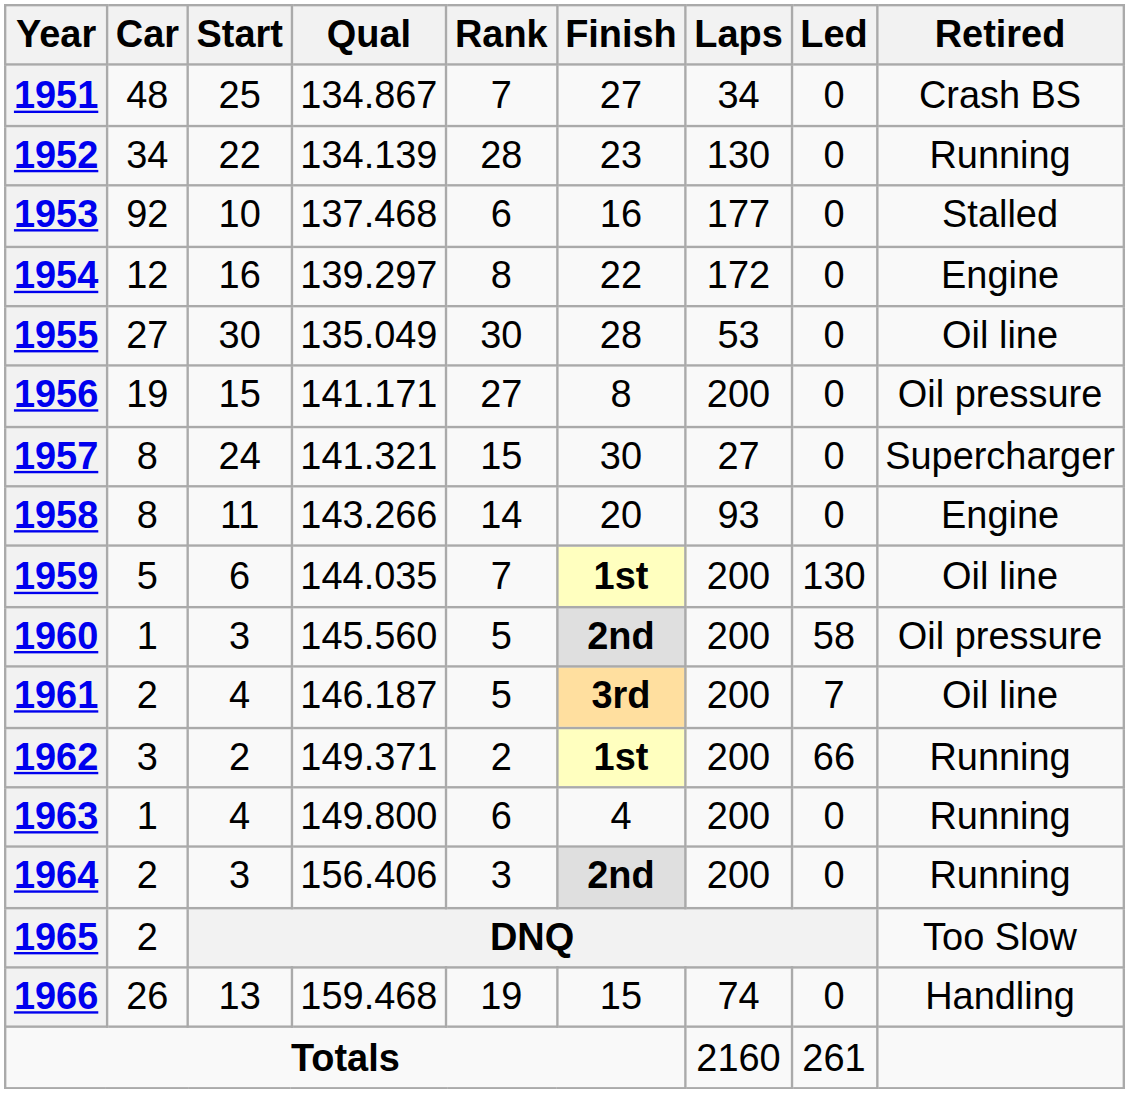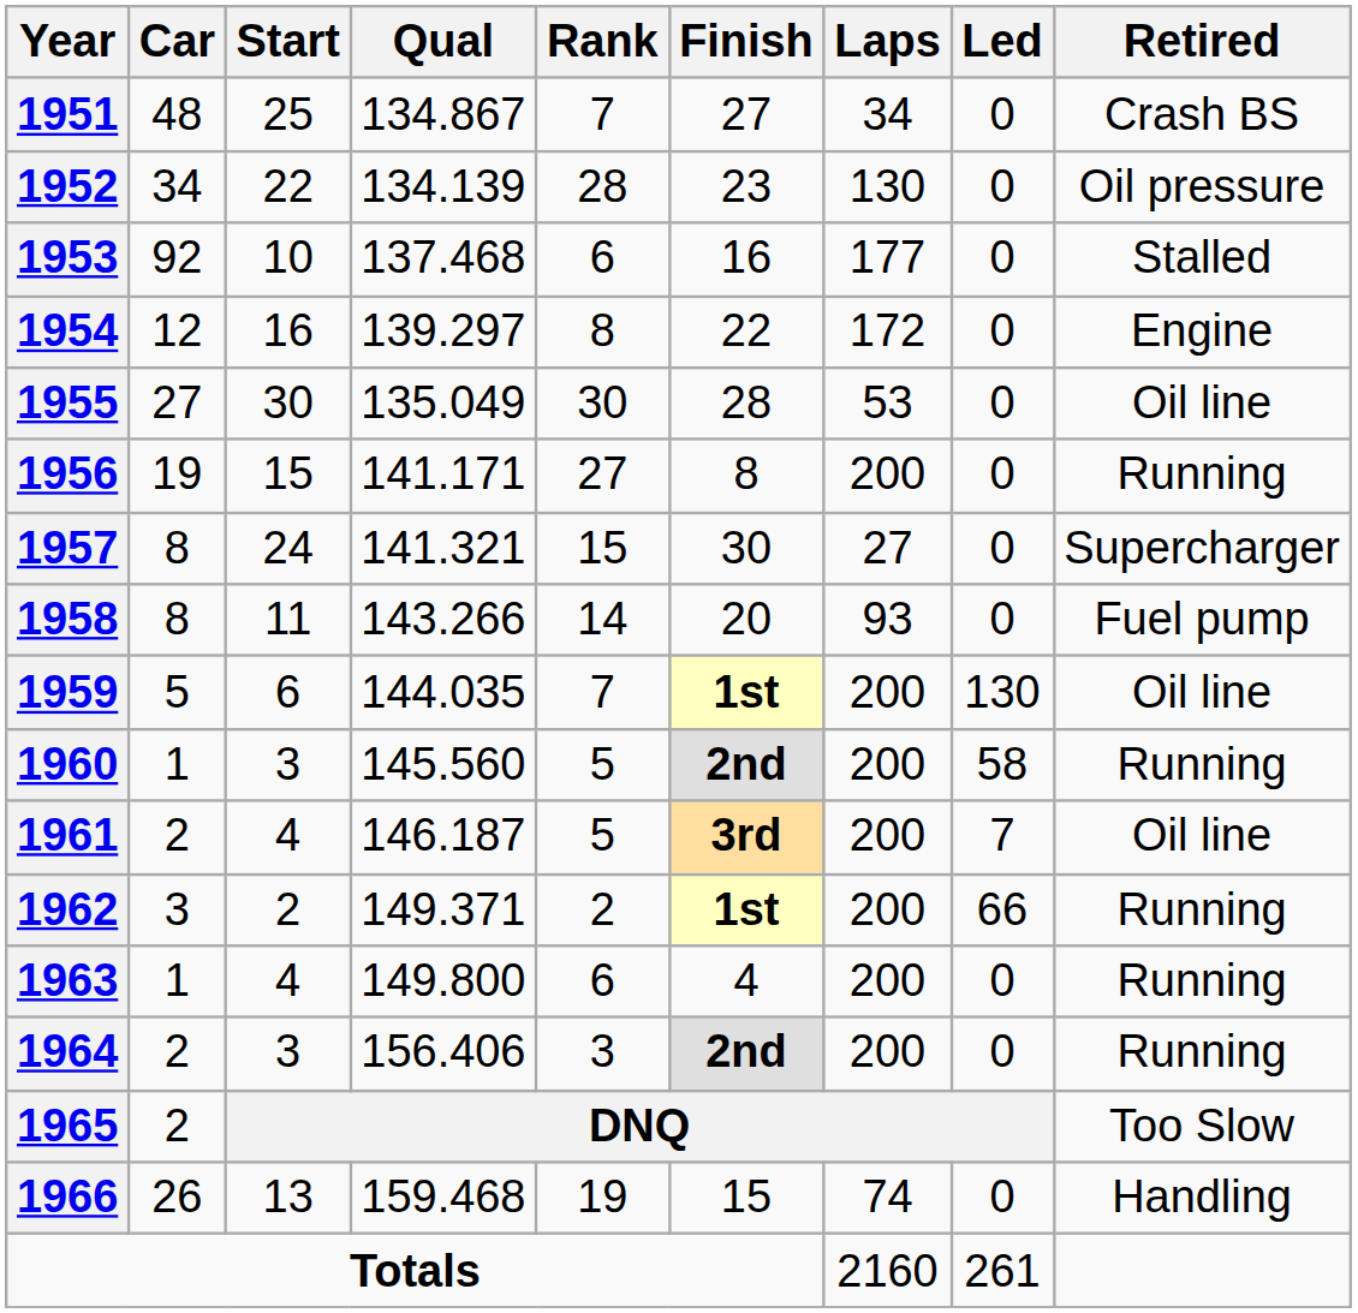 <table class="wikitable" style="text-align:center">
 <tr>
 <th>Year</th>
 <th>Car</th>
 <th>Start</th>
 <th>Qual</th>
 <th>Rank</th>
 <th>Finish</th>
 <th>Laps</th>
 <th>Led</th>
 <th>Retired</th>
 </tr>
 <tr>
 <th><a href='#'>1951</a></th>
 <td>48</td>
 <td>25</td>
 <td>134.867</td>
 <td>7</td>
 <td>27</td>
 <td>34</td>
 <td>0</td>
 <td>Crash BS</td>
 </tr>
 <tr>
 <th><a href='#'>1952</a></th>
 <td>34</td>
 <td>22</td>
 <td>134.139</td>
 <td>28</td>
 <td>23</td>
 <td>130</td>
 <td>0</td>
-<td>Running</td>
+<td>Oil pressure</td>
 </tr>
 <tr>
 <th><a href='#'>1953</a></th>
 <td>92</td>
 <td>10</td>
 <td>137.468</td>
 <td>6</td>
 <td>16</td>
 <td>177</td>
 <td>0</td>
 <td>Stalled</td>
 </tr>
 <tr>
 <th><a href='#'>1954</a></th>
 <td>12</td>
 <td>16</td>
 <td>139.297</td>
 <td>8</td>
 <td>22</td>
 <td>172</td>
 <td>0</td>
 <td>Engine</td>
 </tr>
 <tr>
 <th><a href='#'>1955</a></th>
 <td>27</td>
 <td>30</td>
 <td>135.049</td>
 <td>30</td>
 <td>28</td>
 <td>53</td>
 <td>0</td>
 <td>Oil line</td>
 </tr>
 <tr>
 <th><a href='#'>1956</a></th>
 <td>19</td>
 <td>15</td>
 <td>141.171</td>
 <td>27</td>
 <td>8</td>
 <td>200</td>
 <td>0</td>
-<td>Oil pressure</td>
+<td>Running</td>
 </tr>
 <tr>
 <th><a href='#'>1957</a></th>
 <td>8</td>
 <td>24</td>
 <td>141.321</td>
 <td>15</td>
 <td>30</td>
 <td>27</td>
 <td>0</td>
 <td>Supercharger</td>
 </tr>
 <tr>
 <th><a href='#'>1958</a></th>
 <td>8</td>
 <td>11</td>
 <td>143.266</td>
 <td>14</td>
 <td>20</td>
 <td>93</td>
 <td>0</td>
-<td>Engine</td>
+<td>Fuel pump</td>
 </tr>
 <tr>
 <th><a href='#'>1959</a></th>
 <td>5</td>
 <td>6</td>
 <td>144.035</td>
 <td>7</td>
 <td style="background:#ffffbf;"><strong>1st</strong></td>
 <td>200</td>
 <td>130</td>
 <td>Oil line</td>
 </tr>
 <tr>
 <th><a href='#'>1960</a></th>
 <td>1</td>
 <td>3</td>
 <td>145.560</td>
 <td>5</td>
 <td style="background:#dfdfdf;"><strong>2nd</strong></td>
 <td>200</td>
 <td>58</td>
-<td>Oil pressure</td>
+<td>Running</td>
 </tr>
 <tr>
 <th><a href='#'>1961</a></th>
 <td>2</td>
 <td>4</td>
 <td>146.187</td>
 <td>5</td>
 <td style="background:#ffdf9f;"><strong>3rd</strong></td>
 <td>200</td>
 <td>7</td>
 <td>Oil line</td>
 </tr>
 <tr>
 <th><a href='#'>1962</a></th>
 <td>3</td>
 <td>2</td>
 <td>149.371</td>
 <td>2</td>
 <td style="background:#ffffbf;"><strong>1st</strong></td>
 <td>200</td>
 <td>66</td>
 <td>Running</td>
 </tr>
 <tr>
 <th><a href='#'>1963</a></th>
 <td>1</td>
 <td>4</td>
 <td>149.800</td>
 <td>6</td>
 <td>4</td>
 <td>200</td>
 <td>0</td>
 <td>Running</td>
 </tr>
 <tr>
 <th><a href='#'>1964</a></th>
 <td>2</td>
 <td>3</td>
 <td>156.406</td>
 <td>3</td>
 <td style="background:#dfdfdf;"><strong>2nd</strong></td>
 <td>200</td>
 <td>0</td>
 <td>Running</td>
 </tr>
 <tr>
 <th><a href='#'>1965</a></th>
 <td>2</td>
 <th colspan=6>DNQ</th>
 <td>Too Slow</td>
 </tr>
 <tr>
 <th><a href='#'>1966</a></th>
 <td>26</td>
 <td>13</td>
 <td>159.468</td>
 <td>19</td>
 <td>15</td>
 <td>74</td>
 <td>0</td>
 <td>Handling</td>
 </tr>
 <tr>
 <td colspan=6><strong>Totals</strong></td>
 <td>2160</td>
 <td>261</td>
 <td></td>
 </tr>
 </table>
